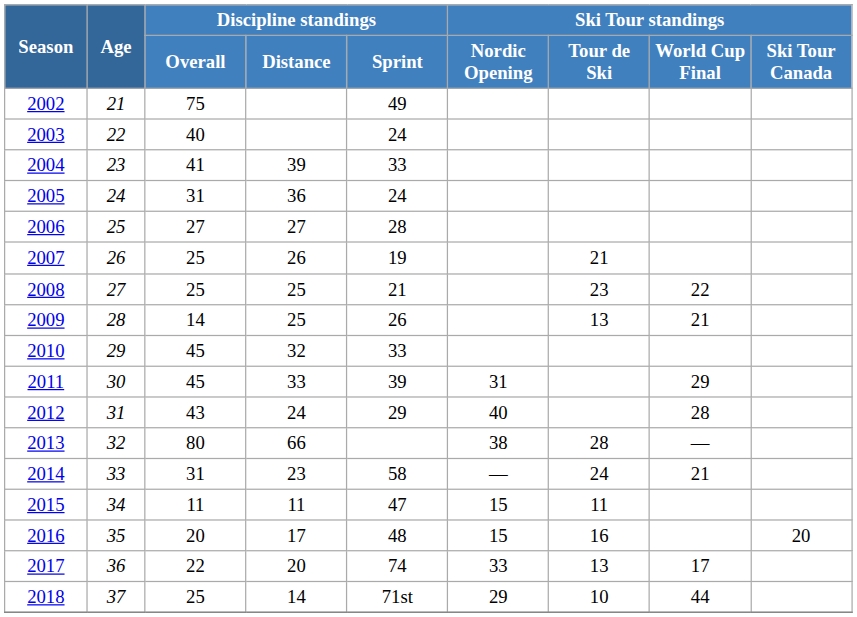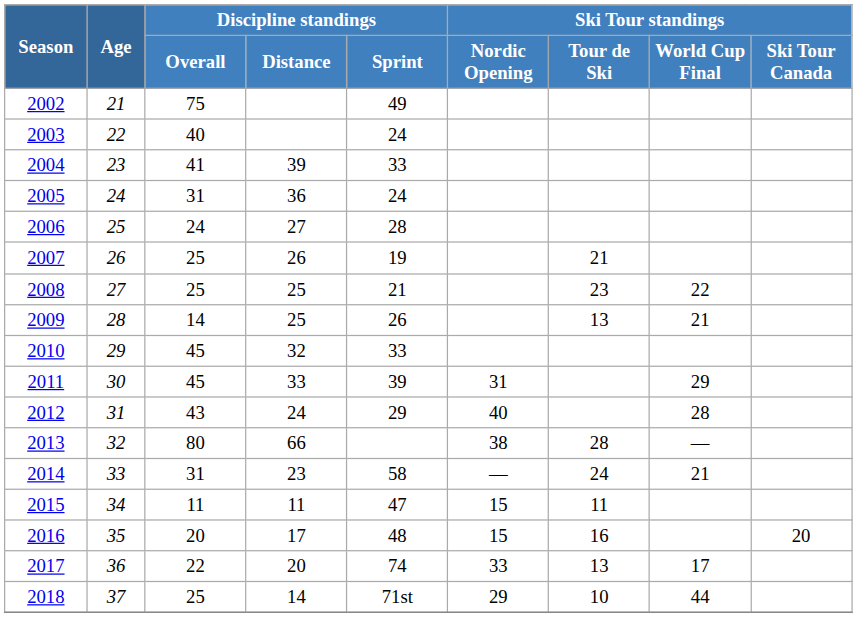 <table class="wikitable" style="font-size:95%; text-align:center; border:grey solid 1px; border-collapse:collapse; background:#ffffff;">
 <tr>
 <th style="background-color:#369; color:white; width:60px;" rowspan="2"> Season </th>
 <th style="background-color:#369; color:white; width:40px;" rowspan="2"> Age </th>
 <th style="background-color:#4180be; color:white;" colspan="3">Discipline standings</th>
 <th style="background-color:#4180be; color:white;" colspan="4">Ski Tour standings</th>
 </tr>
 <tr>
 <th style="background-color:#4180be; color:white; width:75px;">Overall</th>
 <th style="background-color:#4180be; color:white; width:75px;">Distance</th>
 <th style="background-color:#4180be; color:white; width:75px;">Sprint</th>
 <th style="background-color:#4180be; color:white; width:75px;">Nordic<br>Opening</th>
 <th style="background-color:#4180be; color:white; width:75px;">Tour de<br>Ski</th>
 <th style="background-color:#4180be; color:white; width:75px;">World Cup<br>Final</th>
 <th style="background-color:#4180be; color:white; width:75px;">Ski Tour<br>Canada</th>
 </tr>
 <tr>
 <td><a href='#'>2002</a></td>
 <td><em>21</em></td>
 <td>75</td>
 <td></td>
 <td>49</td>
 <td></td>
 <td></td>
 <td></td>
 <td></td>
 </tr>
 <tr>
 <td><a href='#'>2003</a></td>
 <td><em>22</em></td>
 <td>40</td>
 <td></td>
 <td>24</td>
 <td></td>
 <td></td>
 <td></td>
 <td></td>
 </tr>
 <tr>
 <td><a href='#'>2004</a></td>
 <td><em>23</em></td>
 <td>41</td>
 <td>39</td>
 <td>33</td>
 <td></td>
 <td></td>
 <td></td>
 <td></td>
 </tr>
 <tr>
 <td><a href='#'>2005</a></td>
 <td><em>24</em></td>
 <td>31</td>
 <td>36</td>
 <td>24</td>
 <td></td>
 <td></td>
 <td></td>
 <td></td>
 </tr>
 <tr>
 <td><a href='#'>2006</a></td>
 <td><em>25</em></td>
-<td>27</td>
+<td>24</td>
 <td>27</td>
 <td>28</td>
 <td></td>
 <td></td>
 <td></td>
 <td></td>
 </tr>
 <tr>
 <td><a href='#'>2007</a></td>
 <td><em>26</em></td>
 <td>25</td>
 <td>26</td>
 <td>19</td>
 <td></td>
 <td>21</td>
 <td></td>
 <td></td>
 </tr>
 <tr>
 <td><a href='#'>2008</a></td>
 <td><em>27</em></td>
 <td>25</td>
 <td>25</td>
 <td>21</td>
 <td></td>
 <td>23</td>
 <td>22</td>
 <td></td>
 </tr>
 <tr>
 <td><a href='#'>2009</a></td>
 <td><em>28</em></td>
 <td>14</td>
 <td>25</td>
 <td>26</td>
 <td></td>
 <td>13</td>
 <td>21</td>
 <td></td>
 </tr>
 <tr>
 <td><a href='#'>2010</a></td>
 <td><em>29</em></td>
 <td>45</td>
 <td>32</td>
 <td>33</td>
 <td></td>
 <td></td>
 <td></td>
 <td></td>
 </tr>
 <tr>
 <td><a href='#'>2011</a></td>
 <td><em>30</em></td>
 <td>45</td>
 <td>33</td>
 <td>39</td>
 <td>31</td>
 <td></td>
 <td>29</td>
 <td></td>
 </tr>
 <tr>
 <td><a href='#'>2012</a></td>
 <td><em>31</em></td>
 <td>43</td>
 <td>24</td>
 <td>29</td>
 <td>40</td>
 <td></td>
 <td>28</td>
 <td></td>
 </tr>
 <tr>
 <td><a href='#'>2013</a></td>
 <td><em>32</em></td>
 <td>80</td>
 <td>66</td>
 <td></td>
 <td>38</td>
 <td>28</td>
 <td>—</td>
 <td></td>
 </tr>
 <tr>
 <td><a href='#'>2014</a></td>
 <td><em>33</em></td>
 <td>31</td>
 <td>23</td>
 <td>58</td>
 <td>—</td>
 <td>24</td>
 <td>21</td>
 <td></td>
 </tr>
 <tr>
 <td><a href='#'>2015</a></td>
 <td><em>34</em></td>
 <td>11</td>
 <td>11</td>
 <td>47</td>
 <td>15</td>
 <td>11</td>
 <td></td>
 <td></td>
 </tr>
 <tr>
 <td><a href='#'>2016</a></td>
 <td><em>35</em></td>
 <td>20</td>
 <td>17</td>
 <td>48</td>
 <td>15</td>
 <td>16</td>
 <td></td>
 <td>20</td>
 </tr>
 <tr>
 <td><a href='#'>2017</a></td>
 <td><em>36</em></td>
 <td>22</td>
 <td>20</td>
 <td>74</td>
 <td>33</td>
 <td>13</td>
 <td>17</td>
 <td></td>
 </tr>
 <tr>
 <td><a href='#'>2018</a></td>
 <td><em>37</em></td>
 <td>25</td>
 <td>14</td>
 <td>71st</td>
 <td>29</td>
 <td>10</td>
 <td>44</td>
 <td></td>
 </tr>
 <tr>
 </tr>
 </table>
